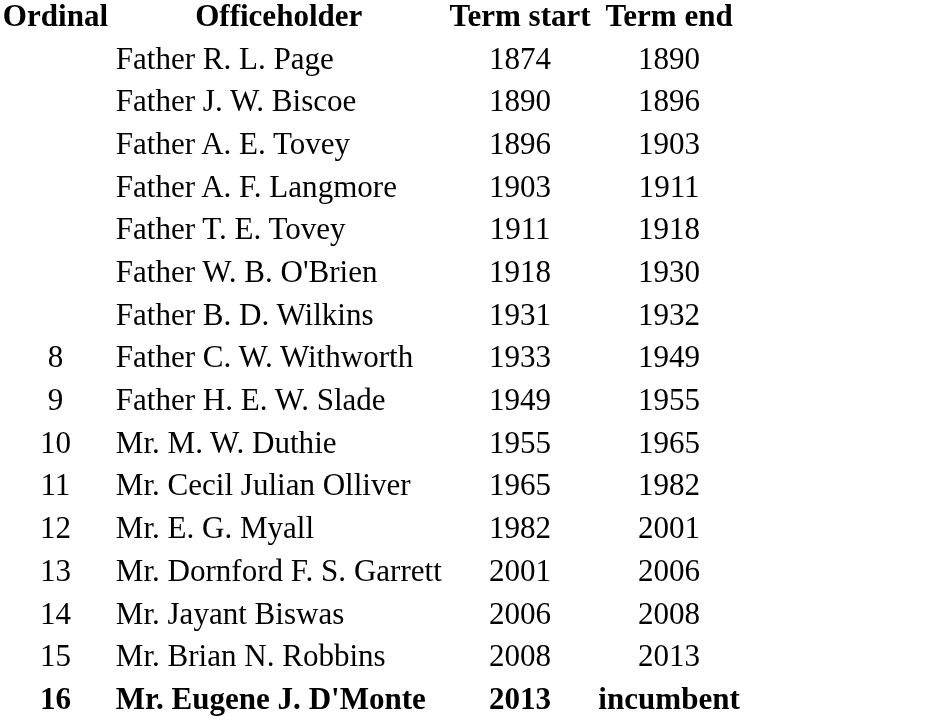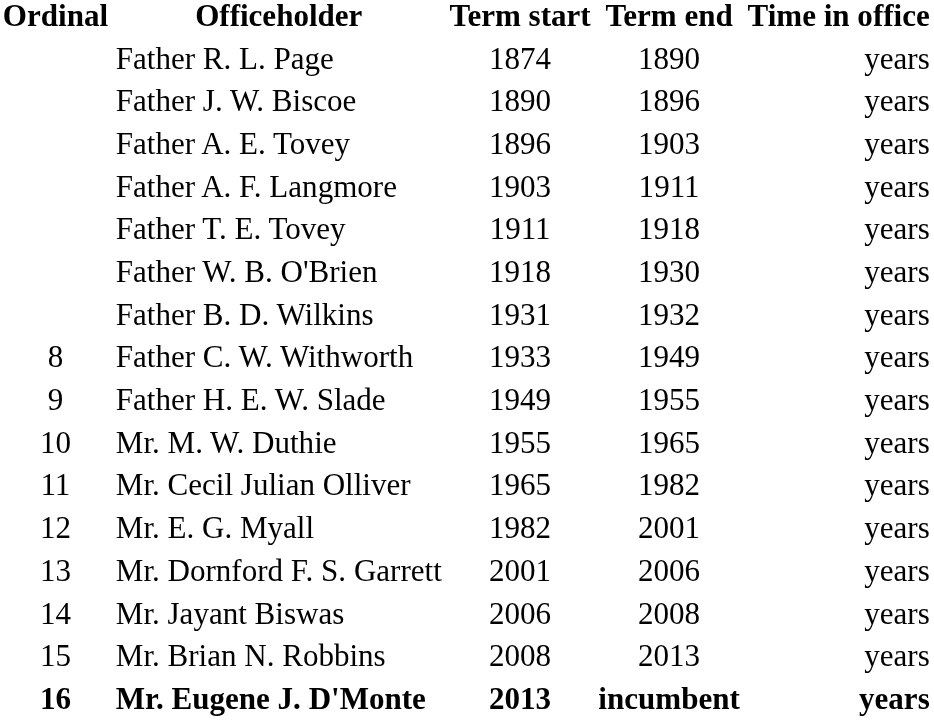 <table>
 <tr>
 <th>Ordinal</th>
 <th>Officeholder</th>
 <th>Term start</th>
 <th>Term end</th>
+<th>Time in office</th>
 </tr>
 <tr>
 <td align="center"></td>
 <td>Father R. L. Page</td>
 <td align="center">1874</td>
 <td align="center">1890</td>
+<td align="right"> years</td>
 </tr>
 <tr>
 <td align="center"></td>
 <td>Father J. W. Biscoe</td>
 <td align="center">1890</td>
 <td align="center">1896</td>
+<td align="right"> years</td>
 </tr>
 <tr>
 <td align="center"></td>
 <td>Father A. E. Tovey</td>
 <td align="center">1896</td>
 <td align="center">1903</td>
+<td align="right"> years</td>
 </tr>
 <tr>
 <td align="center"></td>
 <td>Father A. F. Langmore</td>
 <td align="center">1903</td>
 <td align="center">1911</td>
+<td align="right"> years</td>
 </tr>
 <tr>
 <td align="center"></td>
 <td>Father T. E. Tovey</td>
 <td align="center">1911</td>
 <td align="center">1918</td>
+<td align="right"> years</td>
 </tr>
 <tr>
 <td align="center"></td>
 <td>Father W. B. O'Brien</td>
 <td align="center">1918</td>
 <td align="center">1930</td>
+<td align="right"> years</td>
 </tr>
 <tr>
 <td align="center"></td>
 <td>Father B. D. Wilkins</td>
 <td align="center">1931</td>
 <td align="center">1932</td>
+<td align="right"> years</td>
 </tr>
 <tr>
 <td align="center">8</td>
 <td>Father C. W. Withworth</td>
 <td align="center">1933</td>
 <td align="center">1949</td>
+<td align="right"> years</td>
 </tr>
 <tr>
 <td align="center">9</td>
 <td>Father H. E. W. Slade</td>
 <td align="center">1949</td>
 <td align="center">1955</td>
+<td align="right"> years</td>
 </tr>
 <tr>
 <td align="center">10</td>
 <td>Mr. M. W. Duthie</td>
 <td align="center">1955</td>
 <td align="center">1965</td>
+<td align="right"> years</td>
 </tr>
 <tr>
 <td align="center">11</td>
 <td>Mr. Cecil Julian Olliver</td>
 <td align="center">1965</td>
 <td align="center">1982</td>
+<td align="right"> years</td>
 </tr>
 <tr>
 <td align="center">12</td>
 <td>Mr. E. G. Myall</td>
 <td align="center">1982</td>
 <td align="center">2001</td>
+<td align="right"> years</td>
 </tr>
 <tr>
 <td align="center">13</td>
 <td>Mr. Dornford F. S. Garrett</td>
 <td align="center">2001</td>
 <td align="center">2006</td>
+<td align="right"> years</td>
 </tr>
 <tr>
 <td align="center">14</td>
 <td>Mr. Jayant Biswas</td>
 <td align="center">2006</td>
 <td align="center">2008</td>
+<td align="right"> years</td>
 </tr>
 <tr>
 <td align="center">15</td>
 <td>Mr. Brian N. Robbins</td>
 <td align="center">2008</td>
 <td align="center">2013</td>
+<td align="right"> years</td>
 </tr>
 <tr>
 <td align="center"><strong>16</strong></td>
 <td><strong>Mr. Eugene J. D'Monte</strong></td>
 <td align="center"><strong>2013</strong></td>
 <td align="center"><strong>incumbent</strong></td>
+<td align="right"><strong> years</strong></td>
 </tr>
 </table>
